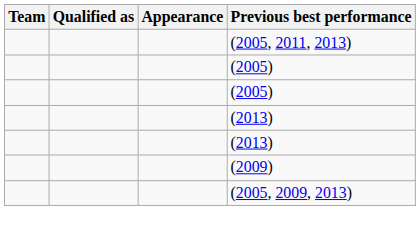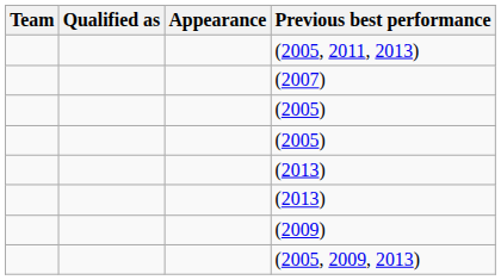 <table class="wikitable sortable">
 <tr>
 <th>Team</th>
 <th>Qualified as</th>
 <th>Appearance</th>
 <th>Previous best performance</th>
 </tr>
 <tr>
 <td></td>
 <td></td>
 <td></td>
 <td> (<a href='#'>2005</a>, <a href='#'>2011</a>, <a href='#'>2013</a>)</td>
+</tr>
+<tr>
+<td></td>
+<td></td>
+<td></td>
+<td> (<a href='#'>2007</a>)</td>
 </tr>
 <tr>
 <td></td>
 <td></td>
 <td></td>
 <td> (<a href='#'>2005</a>)</td>
 </tr>
 <tr>
 <td></td>
 <td></td>
 <td></td>
 <td> (<a href='#'>2005</a>)</td>
 </tr>
 <tr>
 <td></td>
 <td></td>
 <td></td>
 <td> (<a href='#'>2013</a>)</td>
 </tr>
 <tr>
 <td></td>
 <td></td>
 <td></td>
 <td> (<a href='#'>2013</a>)</td>
 </tr>
 <tr>
 <td></td>
 <td></td>
 <td></td>
 <td> (<a href='#'>2009</a>)</td>
 </tr>
 <tr>
 <td></td>
 <td></td>
 <td></td>
 <td> (<a href='#'>2005</a>, <a href='#'>2009</a>, <a href='#'>2013</a>)</td>
 </tr>
 </table>
